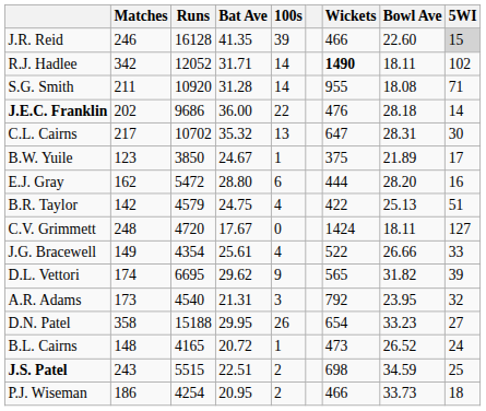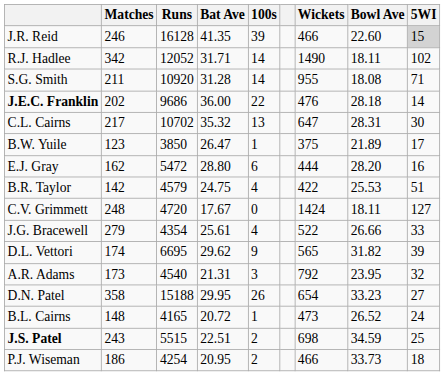 <table class="wikitable">
 <tr>
 <th></th>
 <th>Matches</th>
 <th>Runs</th>
 <th>Bat Ave</th>
 <th>100s</th>
 <th width="10pt"></th>
 <th>Wickets</th>
 <th>Bowl Ave</th>
 <th>5WI</th>
 </tr>
 <tr>
 <td>J.R. Reid</td>
 <td>246</td>
 <td>16128</td>
 <td>41.35</td>
 <td>39</td>
 <td></td>
 <td>466</td>
 <td>22.60</td>
 <td style="background: lightgrey;">15</td>
 </tr>
 <tr>
 <td>R.J. Hadlee</td>
 <td>342</td>
 <td>12052</td>
 <td>31.71</td>
 <td>14</td>
 <td></td>
-<td><strong>1490</strong></td>
+<td>1490</td>
 <td>18.11</td>
 <td>102</td>
 </tr>
 <tr>
 <td>S.G. Smith</td>
 <td>211</td>
 <td>10920</td>
 <td>31.28</td>
 <td>14</td>
 <td></td>
 <td>955</td>
 <td>18.08</td>
 <td>71</td>
 </tr>
 <tr>
 <td><strong>J.E.C. Franklin</strong></td>
 <td>202</td>
 <td>9686</td>
 <td>36.00</td>
 <td>22</td>
 <td></td>
 <td>476</td>
 <td>28.18</td>
 <td>14</td>
 </tr>
 <tr>
 <td>C.L. Cairns</td>
 <td>217</td>
 <td>10702</td>
 <td>35.32</td>
 <td>13</td>
 <td></td>
 <td>647</td>
 <td>28.31</td>
 <td>30</td>
 </tr>
 <tr>
 <td>B.W. Yuile</td>
 <td>123</td>
 <td>3850</td>
-<td>24.67</td>
+<td>26.47</td>
 <td>1</td>
 <td></td>
 <td>375</td>
 <td>21.89</td>
 <td>17</td>
 </tr>
 <tr>
 <td>E.J. Gray</td>
 <td>162</td>
 <td>5472</td>
 <td>28.80</td>
 <td>6</td>
 <td></td>
 <td>444</td>
 <td>28.20</td>
 <td>16</td>
 </tr>
 <tr>
 <td>B.R. Taylor</td>
 <td>142</td>
 <td>4579</td>
 <td>24.75</td>
 <td>4</td>
 <td></td>
 <td>422</td>
-<td>25.13</td>
+<td>25.53</td>
 <td>51</td>
 </tr>
 <tr>
 <td>C.V. Grimmett</td>
 <td>248</td>
 <td>4720</td>
 <td>17.67</td>
 <td>0</td>
 <td></td>
 <td>1424</td>
 <td>18.11</td>
 <td>127</td>
 </tr>
 <tr>
 <td>J.G. Bracewell</td>
-<td>149</td>
+<td>279</td>
 <td>4354</td>
 <td>25.61</td>
 <td>4</td>
 <td></td>
 <td>522</td>
 <td>26.66</td>
 <td>33</td>
 </tr>
 <tr>
 <td>D.L. Vettori</td>
 <td>174</td>
 <td>6695</td>
 <td>29.62</td>
 <td>9</td>
 <td></td>
 <td>565</td>
 <td>31.82</td>
 <td>39</td>
 </tr>
 <tr>
 <td>A.R. Adams</td>
 <td>173</td>
 <td>4540</td>
 <td>21.31</td>
 <td>3</td>
 <td></td>
 <td>792</td>
 <td>23.95</td>
 <td>32</td>
 </tr>
 <tr>
 <td>D.N. Patel</td>
 <td>358</td>
 <td>15188</td>
 <td>29.95</td>
 <td>26</td>
 <td></td>
 <td>654</td>
 <td>33.23</td>
 <td>27</td>
 </tr>
 <tr>
 <td>B.L. Cairns</td>
 <td>148</td>
 <td>4165</td>
 <td>20.72</td>
 <td>1</td>
 <td></td>
 <td>473</td>
 <td>26.52</td>
 <td>24</td>
 </tr>
 <tr>
 <td><strong>J.S. Patel</strong></td>
 <td>243</td>
 <td>5515</td>
 <td>22.51</td>
 <td>2</td>
 <td></td>
 <td>698</td>
 <td>34.59</td>
 <td>25</td>
 </tr>
 <tr>
 <td>P.J. Wiseman</td>
 <td>186</td>
 <td>4254</td>
 <td>20.95</td>
 <td>2</td>
 <td></td>
 <td>466</td>
 <td>33.73</td>
 <td>18</td>
 </tr>
 </table>
